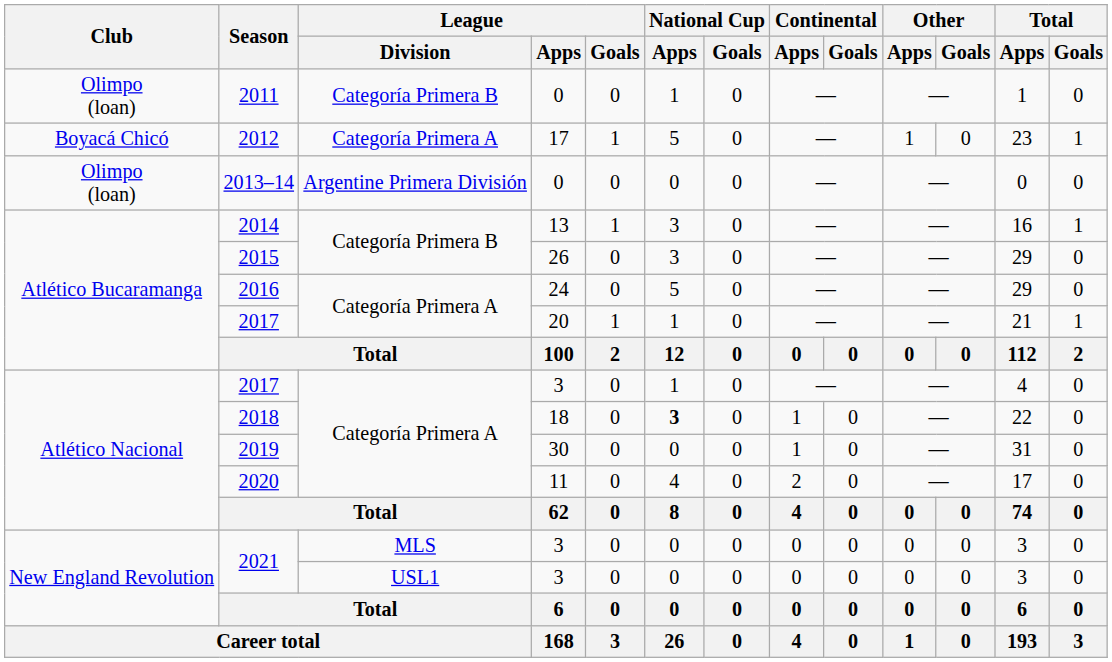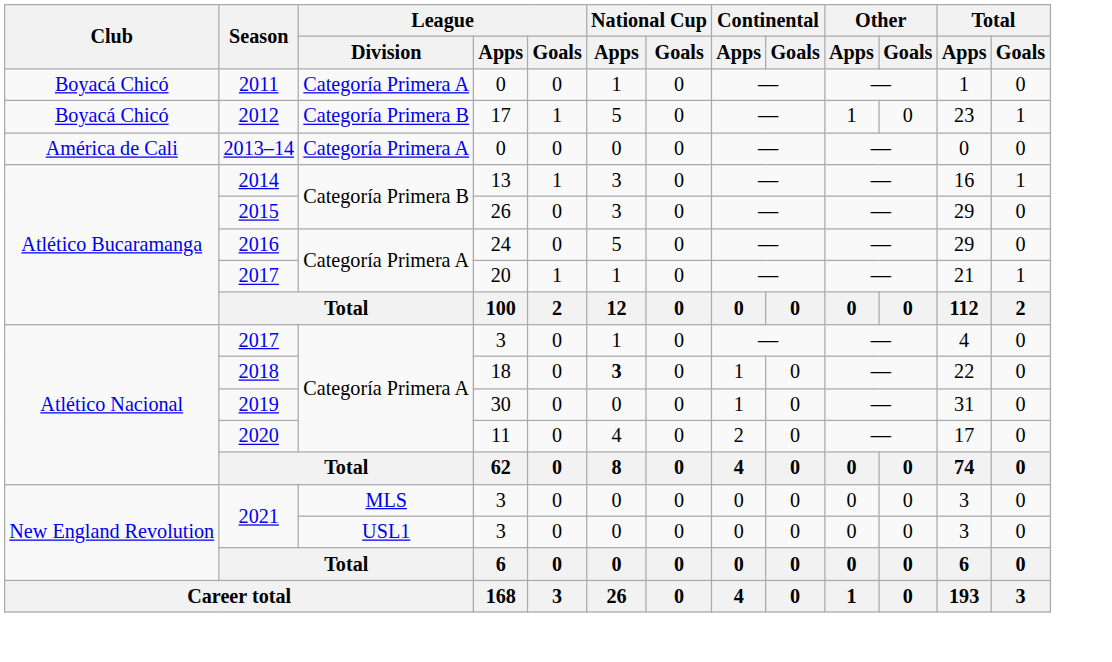 <table class="wikitable" style="text-align:center">
 <tr>
 <th rowspan="2">Club</th>
 <th rowspan="2">Season</th>
 <th colspan="3">League</th>
 <th colspan="2">National Cup</th>
 <th colspan="2">Continental</th>
 <th colspan="2">Other</th>
 <th colspan="2">Total</th>
 </tr>
 <tr>
 <th>Division</th>
 <th>Apps</th>
 <th>Goals</th>
 <th>Apps</th>
 <th>Goals</th>
 <th>Apps</th>
 <th>Goals</th>
 <th>Apps</th>
 <th>Goals</th>
 <th>Apps</th>
 <th>Goals</th>
 </tr>
 <tr>
-<td><a href='#'>Olimpo</a><br>(loan)</td>
+<td><a href='#'>Boyacá Chicó</a></td>
 <td><a href='#'>2011</a></td>
-<td><a href='#'>Categoría Primera B</a></td>
+<td><a href='#'>Categoría Primera A</a></td>
 <td>0</td>
 <td>0</td>
 <td>1</td>
 <td>0</td>
 <td colspan="2">—</td>
 <td colspan="2">—</td>
 <td>1</td>
 <td>0</td>
 </tr>
 <tr>
 <td><a href='#'>Boyacá Chicó</a></td>
 <td><a href='#'>2012</a></td>
-<td><a href='#'>Categoría Primera A</a></td>
+<td><a href='#'>Categoría Primera B</a></td>
 <td>17</td>
 <td>1</td>
 <td>5</td>
 <td>0</td>
 <td colspan="2">—</td>
 <td>1</td>
 <td>0</td>
 <td>23</td>
 <td>1</td>
 </tr>
 <tr>
-<td><a href='#'>Olimpo</a><br>(loan)</td>
+<td><a href='#'>América de Cali</a></td>
 <td><a href='#'>2013–14</a></td>
-<td><a href='#'>Argentine Primera División</a></td>
+<td><a href='#'>Categoría Primera A</a></td>
 <td>0</td>
 <td>0</td>
 <td>0</td>
 <td>0</td>
 <td colspan="2">—</td>
 <td colspan="2">—</td>
 <td>0</td>
 <td>0</td>
 </tr>
 <tr>
 <td rowspan="5"><a href='#'>Atlético Bucaramanga</a></td>
 <td><a href='#'>2014</a></td>
 <td rowspan="2">Categoría Primera B</td>
 <td>13</td>
 <td>1</td>
 <td>3</td>
 <td>0</td>
 <td colspan="2">—</td>
 <td colspan="2">—</td>
 <td>16</td>
 <td>1</td>
 </tr>
 <tr>
 <td><a href='#'>2015</a></td>
 <td>26</td>
 <td>0</td>
 <td>3</td>
 <td>0</td>
 <td colspan="2">—</td>
 <td colspan="2">—</td>
 <td>29</td>
 <td>0</td>
 </tr>
 <tr>
 <td><a href='#'>2016</a></td>
 <td rowspan="2">Categoría Primera A</td>
 <td>24</td>
 <td>0</td>
 <td>5</td>
 <td>0</td>
 <td colspan="2">—</td>
 <td colspan="2">—</td>
 <td>29</td>
 <td>0</td>
 </tr>
 <tr>
 <td><a href='#'>2017</a></td>
 <td>20</td>
 <td>1</td>
 <td>1</td>
 <td>0</td>
 <td colspan="2">—</td>
 <td colspan="2">—</td>
 <td>21</td>
 <td>1</td>
 </tr>
 <tr>
 <th colspan="2">Total</th>
 <th>100</th>
 <th>2</th>
 <th>12</th>
 <th>0</th>
 <th>0</th>
 <th>0</th>
 <th>0</th>
 <th>0</th>
 <th>112</th>
 <th>2</th>
 </tr>
 <tr>
 <td rowspan="5"><a href='#'>Atlético Nacional</a></td>
 <td><a href='#'>2017</a></td>
 <td rowspan="4">Categoría Primera A</td>
 <td>3</td>
 <td>0</td>
 <td>1</td>
 <td>0</td>
 <td colspan="2">—</td>
 <td colspan="2">—</td>
 <td>4</td>
 <td>0</td>
 </tr>
 <tr>
 <td><a href='#'>2018</a></td>
 <td>18</td>
 <td>0</td>
 <td><strong>3</strong></td>
 <td>0</td>
 <td>1</td>
 <td>0</td>
 <td colspan="2">—</td>
 <td>22</td>
 <td>0</td>
 </tr>
 <tr>
 <td><a href='#'>2019</a></td>
 <td>30</td>
 <td>0</td>
 <td>0</td>
 <td>0</td>
 <td>1</td>
 <td>0</td>
 <td colspan="2">—</td>
 <td>31</td>
 <td>0</td>
 </tr>
 <tr>
 <td><a href='#'>2020</a></td>
 <td>11</td>
 <td>0</td>
 <td>4</td>
 <td>0</td>
 <td>2</td>
 <td>0</td>
 <td colspan="2">—</td>
 <td>17</td>
 <td>0</td>
 </tr>
 <tr>
 <th colspan="2">Total</th>
 <th>62</th>
 <th>0</th>
 <th>8</th>
 <th>0</th>
 <th>4</th>
 <th>0</th>
 <th>0</th>
 <th>0</th>
 <th>74</th>
 <th>0</th>
 </tr>
 <tr>
 <td rowspan="3"><a href='#'>New England Revolution</a></td>
 <td rowspan="2"><a href='#'>2021</a></td>
 <td><a href='#'>MLS</a></td>
 <td>3</td>
 <td>0</td>
 <td>0</td>
 <td>0</td>
 <td>0</td>
 <td>0</td>
 <td>0</td>
 <td>0</td>
 <td>3</td>
 <td>0</td>
 </tr>
 <tr>
 <td><a href='#'>USL1</a></td>
 <td>3</td>
 <td>0</td>
 <td>0</td>
 <td>0</td>
 <td>0</td>
 <td>0</td>
 <td>0</td>
 <td>0</td>
 <td>3</td>
 <td>0</td>
 </tr>
 <tr>
 <th colspan="2">Total</th>
 <th>6</th>
 <th>0</th>
 <th>0</th>
 <th>0</th>
 <th>0</th>
 <th>0</th>
 <th>0</th>
 <th>0</th>
 <th>6</th>
 <th>0</th>
 </tr>
 <tr>
 <th colspan="3">Career total</th>
 <th>168</th>
 <th>3</th>
 <th>26</th>
 <th>0</th>
 <th>4</th>
 <th>0</th>
 <th>1</th>
 <th>0</th>
 <th>193</th>
 <th>3</th>
 </tr>
 </table>
